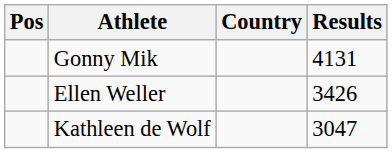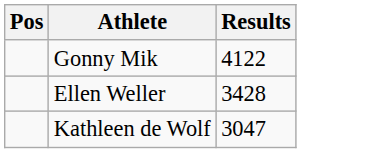 <table class="wikitable">
 <tr>
 <th>Pos</th>
 <th>Athlete</th>
-<th>Country</th>
 <th>Results</th>
 </tr>
 <tr>
 <td align="center"></td>
 <td>Gonny Mik</td>
-<td></td>
-<td>4131</td>
+<td>4122</td>
 </tr>
 <tr>
 <td align="center"></td>
 <td>Ellen Weller</td>
-<td></td>
-<td>3426</td>
+<td>3428</td>
 </tr>
 <tr>
 <td align="center"></td>
 <td>Kathleen de Wolf</td>
-<td></td>
 <td>3047</td>
 </tr>
 </table>
